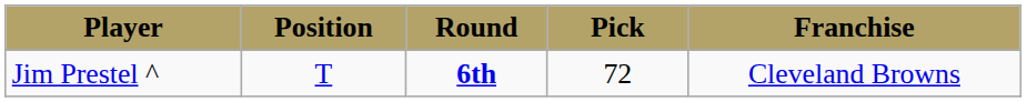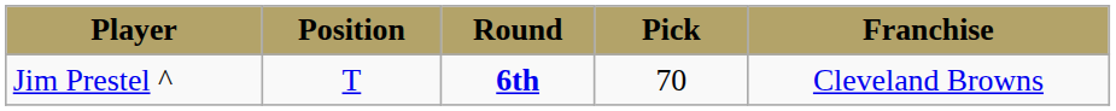 <table class="wikitable" style="text-align:center" width="45%">
 <tr style="background:#B3A369;color:black;">
 <td><strong>Player</strong></td>
 <td><strong>Position</strong></td>
 <td><strong>Round</strong></td>
 <td>  <strong>Pick</strong>  </td>
 <td><strong>Franchise</strong></td>
 </tr>
 <tr>
 <td align=left><a href='#'>Jim Prestel</a> ^</td>
 <td><a href='#'>T</a></td>
 <td><strong><a href='#'>6th</a></strong></td>
-<td>72</td>
+<td>70</td>
 <td><a href='#'>Cleveland Browns</a></td>
 </tr>
 </table>
